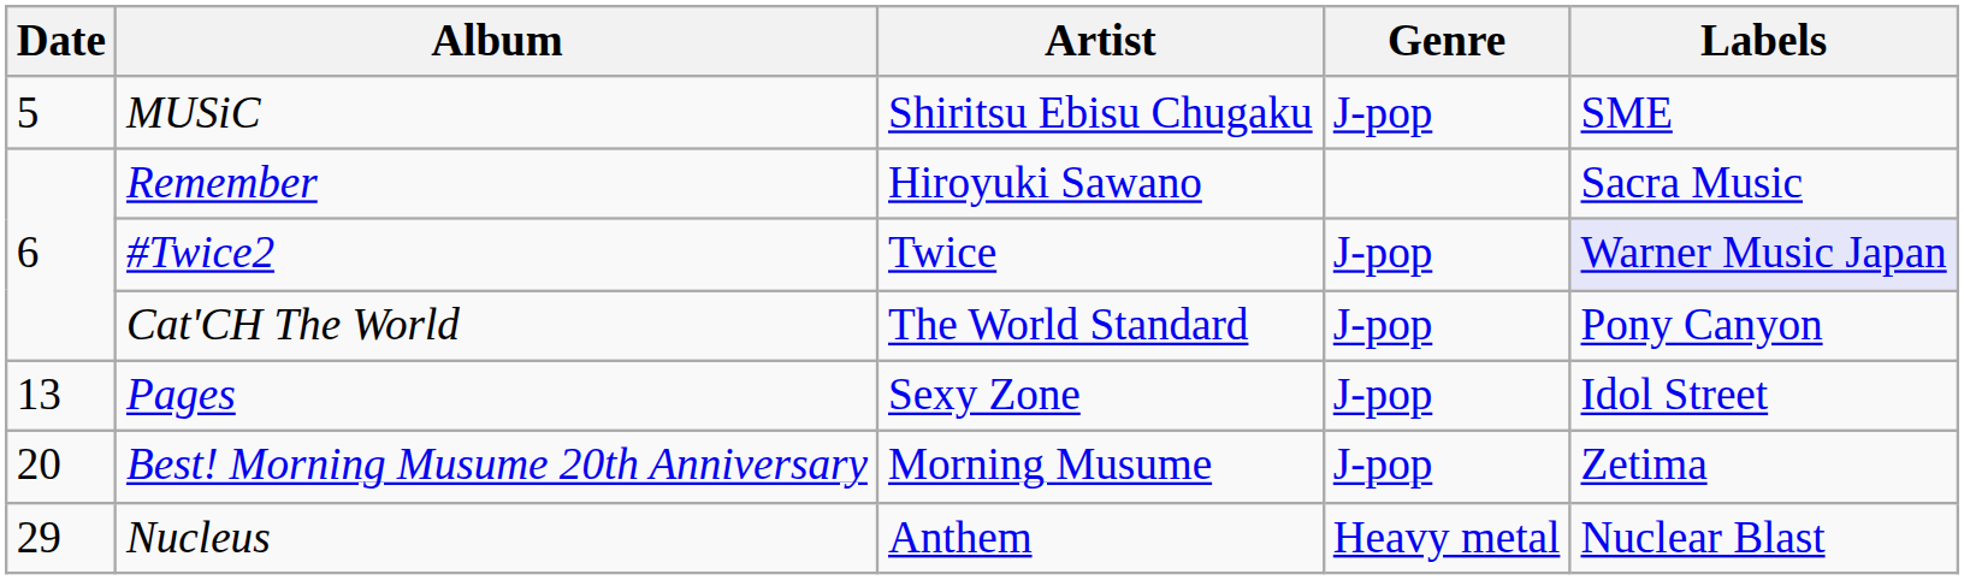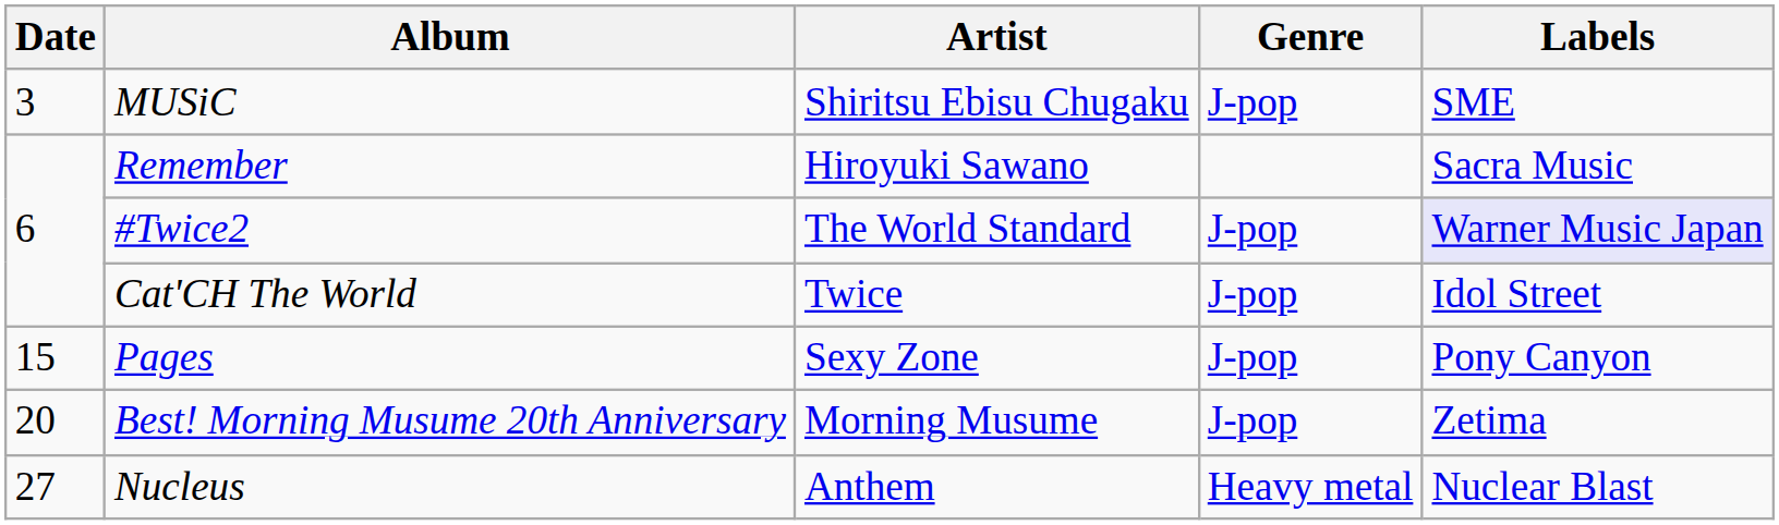 <table class="wikitable">
 <tr>
 <th>Date</th>
 <th>Album</th>
 <th>Artist</th>
 <th>Genre</th>
 <th>Labels</th>
 </tr>
 <tr>
-<td>5</td>
+<td>3</td>
 <td><em>MUSiC</em></td>
 <td><a href='#'>Shiritsu Ebisu Chugaku</a></td>
 <td><a href='#'>J-pop</a></td>
 <td><a href='#'>SME</a></td>
 </tr>
 <tr>
 <td rowspan="3">6</td>
 <td><em><a href='#'>Remember</a></em></td>
 <td><a href='#'>Hiroyuki Sawano</a></td>
 <td></td>
 <td><a href='#'>Sacra Music</a></td>
 </tr>
 <tr>
 <td><em><a href='#'>#Twice2</a></em></td>
-<td><a href='#'>Twice</a></td>
+<td><a href='#'>The World Standard</a></td>
 <td><a href='#'>J-pop</a></td>
 <td style="background: lavender;"><a href='#'>Warner Music Japan</a></td>
 </tr>
 <tr>
 <td><em>Cat'CH The World</em></td>
-<td><a href='#'>The World Standard</a></td>
+<td><a href='#'>Twice</a></td>
 <td><a href='#'>J-pop</a></td>
-<td><a href='#'>Pony Canyon</a></td>
+<td><a href='#'>Idol Street</a></td>
 </tr>
 <tr>
-<td>13</td>
+<td>15</td>
 <td><em><a href='#'>Pages</a></em></td>
 <td><a href='#'>Sexy Zone</a></td>
 <td><a href='#'>J-pop</a></td>
-<td><a href='#'>Idol Street</a></td>
+<td><a href='#'>Pony Canyon</a></td>
 </tr>
 <tr>
 <td>20</td>
 <td><em><a href='#'>Best! Morning Musume 20th Anniversary</a></em></td>
 <td><a href='#'>Morning Musume</a></td>
 <td><a href='#'>J-pop</a></td>
 <td><a href='#'>Zetima</a></td>
 </tr>
 <tr>
-<td>29</td>
+<td>27</td>
 <td><em>Nucleus</em></td>
 <td><a href='#'>Anthem</a></td>
 <td><a href='#'>Heavy metal</a></td>
 <td><a href='#'>Nuclear Blast</a></td>
 </tr>
 </table>
